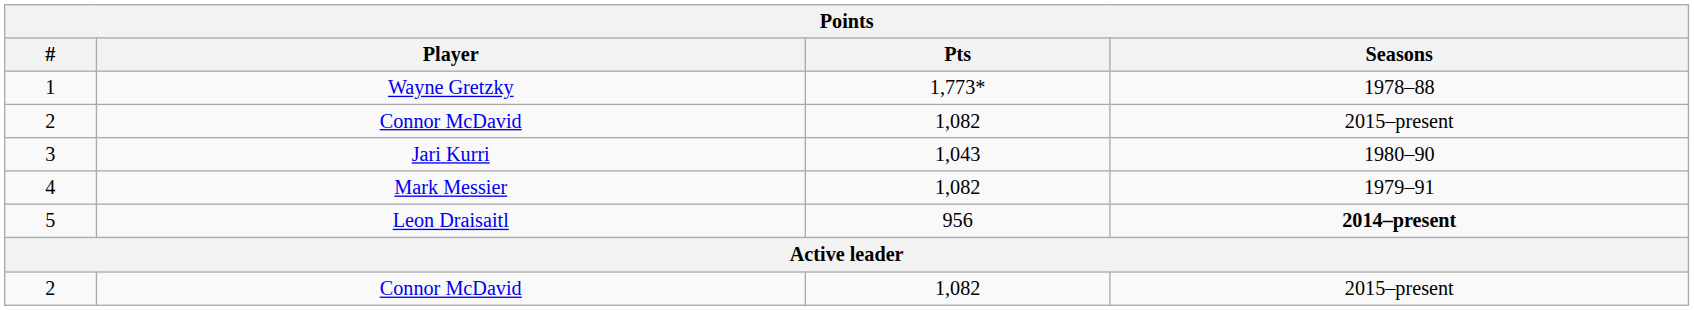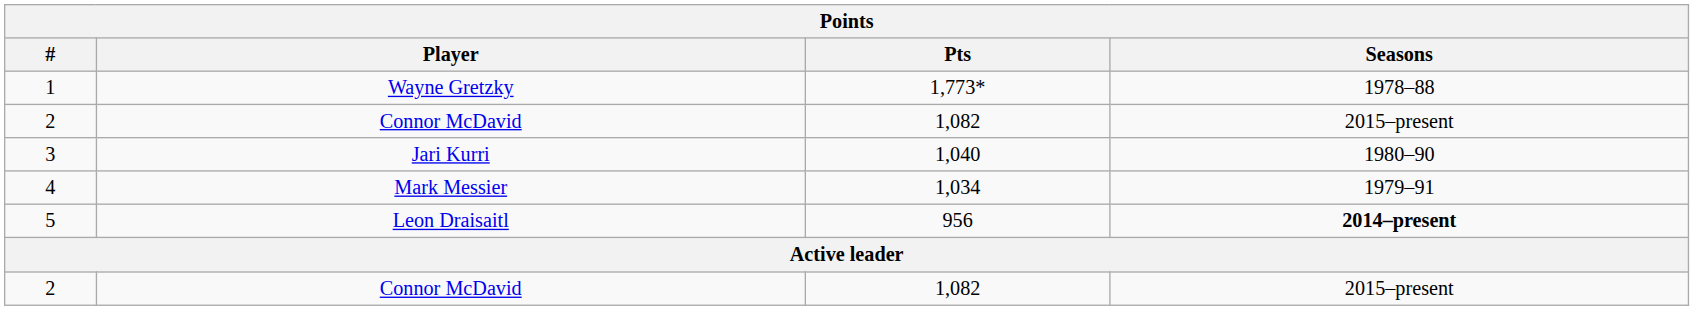 <table class="wikitable" style="text-align: center; font-size: 95%" width="80%">
 <tr>
 <th colspan="4">Points</th>
 </tr>
 <tr>
 <th>#</th>
 <th>Player</th>
 <th>Pts</th>
 <th>Seasons</th>
 </tr>
 <tr>
 <td>1</td>
 <td><a href='#'>Wayne Gretzky</a></td>
 <td>1,773*</td>
 <td>1978–88</td>
 </tr>
 <tr>
 <td>2</td>
 <td><a href='#'>Connor McDavid</a></td>
 <td>1,082</td>
 <td>2015–present</td>
 </tr>
 <tr>
 <td>3</td>
 <td><a href='#'>Jari Kurri</a></td>
-<td>1,043</td>
+<td>1,040</td>
 <td>1980–90</td>
 </tr>
 <tr>
 <td>4</td>
 <td><a href='#'>Mark Messier</a></td>
-<td>1,082</td>
+<td>1,034</td>
 <td>1979–91</td>
 </tr>
 <tr>
 <td>5</td>
 <td><a href='#'>Leon Draisaitl</a></td>
 <td>956</td>
 <td><strong>2014–present</strong></td>
 </tr>
 <tr>
 <th colspan="4">Active leader</th>
 </tr>
 <tr>
 <td>2</td>
 <td><a href='#'>Connor McDavid</a></td>
 <td>1,082</td>
 <td>2015–present</td>
 </tr>
 </table>
